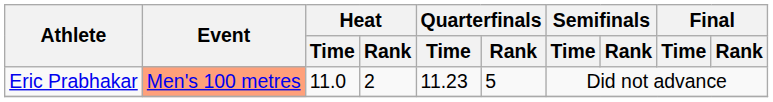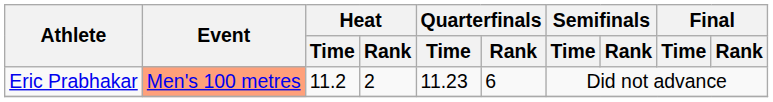 <table class="wikitable"  style="font-size:90%">
 <tr>
 <th rowspan="2">Athlete</th>
 <th rowspan="2">Event</th>
 <th colspan="2">Heat</th>
 <th colspan="2">Quarterfinals</th>
 <th colspan="2">Semifinals</th>
 <th colspan="2">Final</th>
 </tr>
 <tr>
 <th>Time</th>
 <th>Rank</th>
 <th>Time</th>
 <th>Rank</th>
 <th>Time</th>
 <th>Rank</th>
 <th>Time</th>
 <th>Rank</th>
 </tr>
 <tr>
 <td><a href='#'>Eric Prabhakar</a></td>
 <td style="background: lightsalmon;"><a href='#'>Men's 100 metres</a></td>
-<td>11.0</td>
+<td>11.2</td>
 <td>2</td>
 <td>11.23</td>
-<td>5</td>
+<td>6</td>
 <td align=center colspan="4">Did not advance</td>
 </tr>
 <tr>
 </tr>
 </table>
